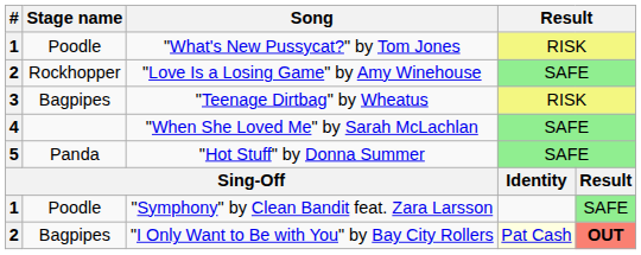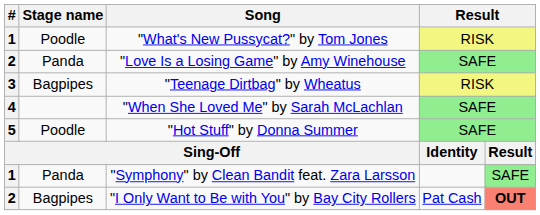 <table class="wikitable plainrowheaders" style="text-align: center;">
 <tr>
 <th>#</th>
 <th>Stage name</th>
 <th>Song</th>
 <th colspan="2">Result</th>
 </tr>
 <tr>
 <th>1</th>
 <td>Poodle</td>
 <td>"<a href='#'>What's New Pussycat?</a>" by <a href='#'>Tom Jones</a></td>
 <td colspan="2" bgcolor="#F3F781">RISK</td>
 </tr>
 <tr>
 <th>2</th>
-<td>Rockhopper</td>
+<td>Panda</td>
 <td>"<a href='#'>Love Is a Losing Game</a>" by <a href='#'>Amy Winehouse</a></td>
 <td colspan="2" bgcolor="lightgreen">SAFE</td>
 </tr>
 <tr>
 <th>3</th>
 <td>Bagpipes</td>
 <td>"<a href='#'>Teenage Dirtbag</a>" by <a href='#'>Wheatus</a></td>
 <td colspan="2" bgcolor="#F3F781">RISK</td>
 </tr>
 <tr>
 <th>4</th>
 <td></td>
 <td>"<a href='#'>When She Loved Me</a>" by <a href='#'>Sarah McLachlan</a></td>
 <td colspan="2" bgcolor="lightgreen">SAFE</td>
 </tr>
 <tr>
 <th>5</th>
-<td>Panda</td>
+<td>Poodle</td>
 <td>"<a href='#'>Hot Stuff</a>" by <a href='#'>Donna Summer</a></td>
 <td colspan="2" bgcolor="lightgreen">SAFE</td>
 </tr>
 <tr>
 <th colspan="3">Sing-Off</th>
 <th>Identity</th>
 <th>Result</th>
 </tr>
 <tr>
 <th>1</th>
-<td>Poodle</td>
+<td>Panda</td>
 <td>"<a href='#'>Symphony</a>" by <a href='#'>Clean Bandit</a> feat. <a href='#'>Zara Larsson</a></td>
 <td></td>
 <td bgcolor="lightgreen">SAFE</td>
 </tr>
 <tr>
 <th>2</th>
 <td>Bagpipes</td>
 <td>"<a href='#'>I Only Want to Be with You</a>" by <a href='#'>Bay City Rollers</a></td>
-<td style="background: lightyellow;"><a href='#'>Pat Cash</a></td>
+<td><a href='#'>Pat Cash</a></td>
 <td bgcolor=salmon><strong>OUT</strong></td>
 </tr>
 </table>
